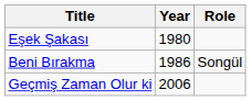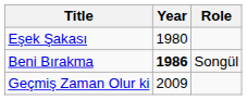 <table class="wikitable" style="font-size: 95%;">
 <tr>
 <th>Title</th>
 <th>Year</th>
 <th>Role</th>
 </tr>
 <tr>
 <td><a href='#'>Eşek Şakası</a></td>
 <td>1980</td>
 <td></td>
 </tr>
 <tr>
 <td><a href='#'>Beni Bırakma</a></td>
-<td>1986</td>
+<td><strong>1986</strong></td>
 <td>Songül</td>
 </tr>
 <tr>
 <td><a href='#'>Geçmiş Zaman Olur ki</a></td>
-<td>2006</td>
+<td>2009</td>
 <td></td>
 </tr>
 </table>
